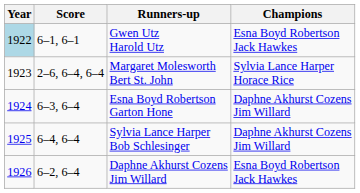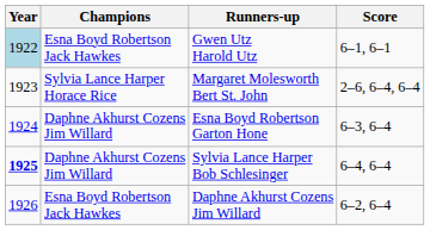 <table class="wikitable sortable">
 <tr>
 <th>Year</th>
+<th>Champions</th>
+<th>Runners-up</th>
 <th class=unsortable>Score</th>
-<th>Runners-up</th>
-<th>Champions</th>
 </tr>
 <tr>
 <td style="background: lightblue;">1922</td>
+<td> <a href='#'>Esna Boyd Robertson</a> <br>  <a href='#'>Jack Hawkes</a></td>
+<td> <a href='#'>Gwen Utz</a> <br>  <a href='#'>Harold Utz</a></td>
 <td>6–1, 6–1</td>
-<td> <a href='#'>Gwen Utz</a> <br>  <a href='#'>Harold Utz</a></td>
-<td> <a href='#'>Esna Boyd Robertson</a> <br>  <a href='#'>Jack Hawkes</a></td>
 </tr>
 <tr>
 <td>1923</td>
+<td> <a href='#'>Sylvia Lance Harper</a> <br>  <a href='#'>Horace Rice</a></td>
+<td> <a href='#'>Margaret Molesworth</a> <br>  <a href='#'>Bert St. John</a></td>
 <td>2–6, 6–4, 6–4</td>
-<td> <a href='#'>Margaret Molesworth</a> <br>  <a href='#'>Bert St. John</a></td>
-<td> <a href='#'>Sylvia Lance Harper</a> <br>  <a href='#'>Horace Rice</a></td>
 </tr>
 <tr>
 <td><a href='#'>1924</a></td>
+<td> <a href='#'>Daphne Akhurst Cozens</a> <br>  <a href='#'>Jim Willard</a></td>
+<td> <a href='#'>Esna Boyd Robertson</a> <br>  <a href='#'>Garton Hone</a></td>
 <td>6–3, 6–4</td>
-<td> <a href='#'>Esna Boyd Robertson</a> <br>  <a href='#'>Garton Hone</a></td>
-<td> <a href='#'>Daphne Akhurst Cozens</a> <br>  <a href='#'>Jim Willard</a></td>
 </tr>
 <tr>
-<td><a href='#'>1925</a></td>
+<td><strong><a href='#'>1925</a></strong></td>
+<td> <a href='#'>Daphne Akhurst Cozens</a> <br>  <a href='#'>Jim Willard</a></td>
+<td> <a href='#'>Sylvia Lance Harper</a> <br> <a href='#'>Bob Schlesinger</a></td>
 <td>6–4, 6–4</td>
-<td> <a href='#'>Sylvia Lance Harper</a> <br> <a href='#'>Bob Schlesinger</a></td>
-<td> <a href='#'>Daphne Akhurst Cozens</a> <br>  <a href='#'>Jim Willard</a></td>
 </tr>
 <tr>
 <td><a href='#'>1926</a></td>
+<td> <a href='#'>Esna Boyd Robertson</a> <br>  <a href='#'>Jack Hawkes</a></td>
+<td> <a href='#'>Daphne Akhurst Cozens</a> <br>  <a href='#'>Jim Willard</a></td>
 <td>6–2, 6–4</td>
-<td> <a href='#'>Daphne Akhurst Cozens</a> <br>  <a href='#'>Jim Willard</a></td>
-<td> <a href='#'>Esna Boyd Robertson</a> <br>  <a href='#'>Jack Hawkes</a></td>
 </tr>
 </table>
